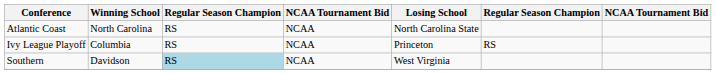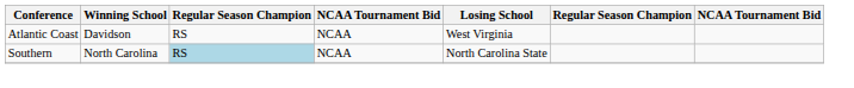 <table class="wikitable">
 <tr>
 <th>Conference</th>
 <th>Winning School</th>
 <th>Regular Season Champion</th>
 <th>NCAA Tournament Bid</th>
 <th>Losing School</th>
 <th>Regular Season Champion</th>
 <th>NCAA Tournament Bid</th>
 </tr>
 <tr>
 <td>Atlantic Coast</td>
+<td>Davidson</td>
+<td>RS</td>
+<td>NCAA</td>
+<td>West Virginia</td>
+<td></td>
+<td></td>
+</tr>
+<tr>
+<td>Southern</td>
 <td>North Carolina</td>
-<td>RS</td>
+<td style="background: lightblue;">RS</td>
 <td>NCAA</td>
 <td>North Carolina State</td>
 <td></td>
 <td></td>
 </tr>
 <tr>
-<td>Ivy League Playoff</td>
-<td>Columbia</td>
-<td>RS</td>
-<td>NCAA</td>
-<td>Princeton</td>
-<td>RS</td>
-<td></td>
-</tr>
-<tr>
-<td>Southern</td>
-<td>Davidson</td>
-<td style="background: lightblue;">RS</td>
-<td>NCAA</td>
-<td>West Virginia</td>
-<td></td>
-<td></td>
-</tr>
-<tr>
 </tr>
 </table>
